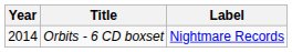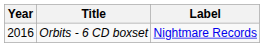 <table class="wikitable">
 <tr>
 <th>Year</th>
 <th>Title</th>
 <th>Label</th>
 </tr>
 <tr>
-<td>2014</td>
+<td>2016</td>
 <td><em>Orbits - 6 CD boxset </em></td>
 <td rowspan="4"><a href='#'>Nightmare Records</a></td>
 </tr>
 </table>
